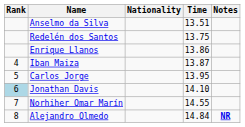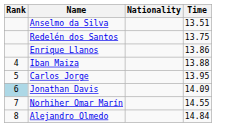 <table class="wikitable sortable" style="text-align:center;font-size:95%">
 <tr>
 <th>Rank</th>
 <th>Name</th>
 <th>Nationality</th>
 <th>Time</th>
-<th>Notes</th>
 </tr>
 <tr>
 <td></td>
 <td align=left><a href='#'>Anselmo da Silva</a></td>
 <td align=left></td>
 <td>13.51</td>
-<td></td>
 </tr>
 <tr>
 <td></td>
 <td align=left><a href='#'>Redelén dos Santos</a></td>
 <td align=left></td>
 <td>13.75</td>
-<td></td>
 </tr>
 <tr>
 <td></td>
 <td align=left><a href='#'>Enrique Llanos</a></td>
 <td align=left></td>
 <td>13.86</td>
-<td></td>
 </tr>
 <tr>
 <td>4</td>
 <td align=left><a href='#'>Iban Maiza</a></td>
 <td align=left></td>
-<td>13.87</td>
-<td></td>
+<td>13.88</td>
 </tr>
 <tr>
 <td>5</td>
 <td align=left><a href='#'>Carlos Jorge</a></td>
 <td align=left></td>
 <td>13.95</td>
-<td></td>
 </tr>
 <tr>
 <td style="background: lightblue;">6</td>
 <td align=left><a href='#'>Jonathan Davis</a></td>
 <td align=left></td>
-<td>14.10</td>
-<td></td>
+<td>14.09</td>
 </tr>
 <tr>
 <td>7</td>
 <td align=left><a href='#'>Norhiher Omar Marín</a></td>
 <td align=left></td>
 <td>14.55</td>
-<td></td>
 </tr>
 <tr>
 <td>8</td>
 <td align=left><a href='#'>Alejandro Olmedo</a></td>
 <td align=left></td>
 <td>14.84</td>
-<td><strong><a href='#'>NR</a></strong></td>
 </tr>
 </table>
